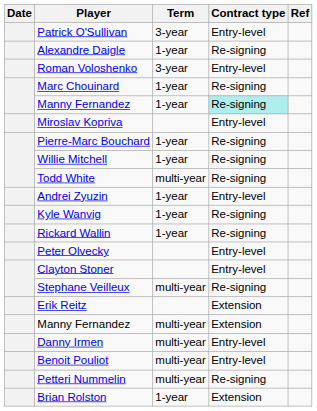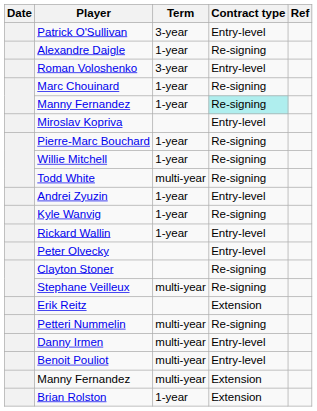 <table class="wikitable plainrowheaders">
 <tr style="background:#ddd; text-align:center;">
 <th>Date</th>
 <th>Player</th>
 <th>Term</th>
 <th>Contract type</th>
 <th>Ref</th>
 </tr>
 <tr>
 <th scope="row"></th>
 <td><a href='#'>Patrick O'Sullivan</a></td>
 <td>3-year</td>
 <td>Entry-level</td>
 <td></td>
 </tr>
 <tr>
 <th scope="row"></th>
 <td><a href='#'>Alexandre Daigle</a></td>
 <td>1-year</td>
 <td>Re-signing</td>
 <td></td>
 </tr>
 <tr>
 <th scope="row"></th>
 <td><a href='#'>Roman Voloshenko</a></td>
 <td>3-year</td>
 <td>Entry-level</td>
 <td></td>
 </tr>
 <tr>
 <th scope="row" rowspan=2></th>
 <td><a href='#'>Marc Chouinard</a></td>
 <td>1-year</td>
 <td>Re-signing</td>
 <td></td>
 </tr>
 <tr>
 <td><a href='#'>Manny Fernandez</a></td>
 <td>1-year</td>
 <td style="background: paleturquoise;">Re-signing</td>
 <td></td>
 </tr>
 <tr>
 <th scope="row"></th>
 <td><a href='#'>Miroslav Kopriva</a></td>
 <td></td>
 <td>Entry-level</td>
 <td></td>
 </tr>
 <tr>
 <th scope="row" rowspan=3></th>
 <td><a href='#'>Pierre-Marc Bouchard</a></td>
 <td>1-year</td>
 <td>Re-signing</td>
 <td></td>
 </tr>
 <tr>
 <td><a href='#'>Willie Mitchell</a></td>
 <td>1-year</td>
 <td>Re-signing</td>
 <td></td>
 </tr>
 <tr>
 <td><a href='#'>Todd White</a></td>
 <td>multi-year</td>
 <td>Re-signing</td>
 <td></td>
 </tr>
 <tr>
 <th scope="row"></th>
 <td><a href='#'>Andrei Zyuzin</a></td>
 <td>1-year</td>
 <td>Entry-level</td>
 <td></td>
 </tr>
 <tr>
 <th scope="row"></th>
 <td><a href='#'>Kyle Wanvig</a></td>
 <td>1-year</td>
 <td>Re-signing</td>
 <td></td>
 </tr>
 <tr>
 <th scope="row"></th>
 <td><a href='#'>Rickard Wallin</a></td>
 <td>1-year</td>
-<td>Re-signing</td>
+<td>Entry-level</td>
 <td></td>
 </tr>
 <tr>
 <th scope="row"></th>
 <td><a href='#'>Peter Olvecky</a></td>
 <td></td>
 <td>Entry-level</td>
 <td></td>
 </tr>
 <tr>
 <th scope="row" rowspan=2></th>
 <td><a href='#'>Clayton Stoner</a></td>
 <td></td>
-<td>Entry-level</td>
+<td>Re-signing</td>
 <td></td>
 </tr>
 <tr>
 <td><a href='#'>Stephane Veilleux</a></td>
 <td>multi-year</td>
 <td>Re-signing</td>
 <td></td>
 </tr>
 <tr>
 <th scope="row"></th>
 <td><a href='#'>Erik Reitz</a></td>
 <td></td>
 <td>Extension</td>
 <td></td>
 </tr>
 <tr>
 <th scope="row"></th>
-<td>Manny Fernandez</td>
+<td><a href='#'>Petteri Nummelin</a></td>
 <td>multi-year</td>
-<td>Extension</td>
+<td>Re-signing</td>
 <td></td>
 </tr>
 <tr>
 <th scope="row"></th>
 <td><a href='#'>Danny Irmen</a></td>
 <td>multi-year</td>
 <td>Entry-level</td>
 <td></td>
 </tr>
 <tr>
 <th scope="row"></th>
 <td><a href='#'>Benoit Pouliot</a></td>
 <td>multi-year</td>
 <td>Entry-level</td>
 <td></td>
 </tr>
 <tr>
 <th scope="row"></th>
-<td><a href='#'>Petteri Nummelin</a></td>
+<td>Manny Fernandez</td>
 <td>multi-year</td>
-<td>Re-signing</td>
+<td>Extension</td>
 <td></td>
 </tr>
 <tr>
 <th scope="row"></th>
 <td><a href='#'>Brian Rolston</a></td>
 <td>1-year</td>
 <td>Extension</td>
 <td></td>
 </tr>
 </table>
